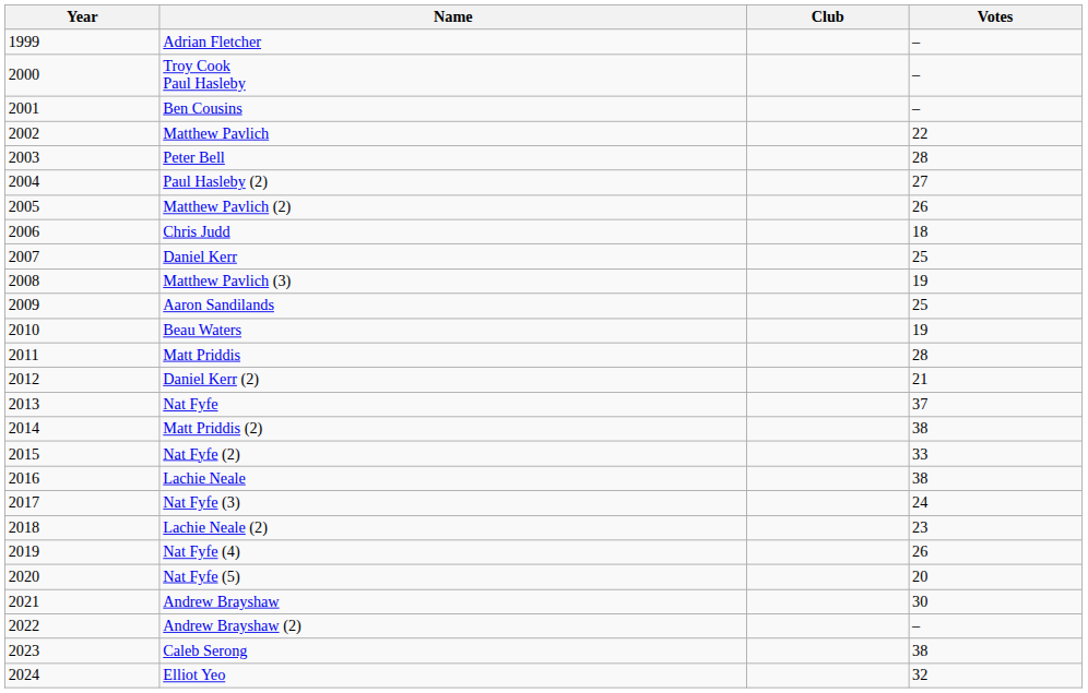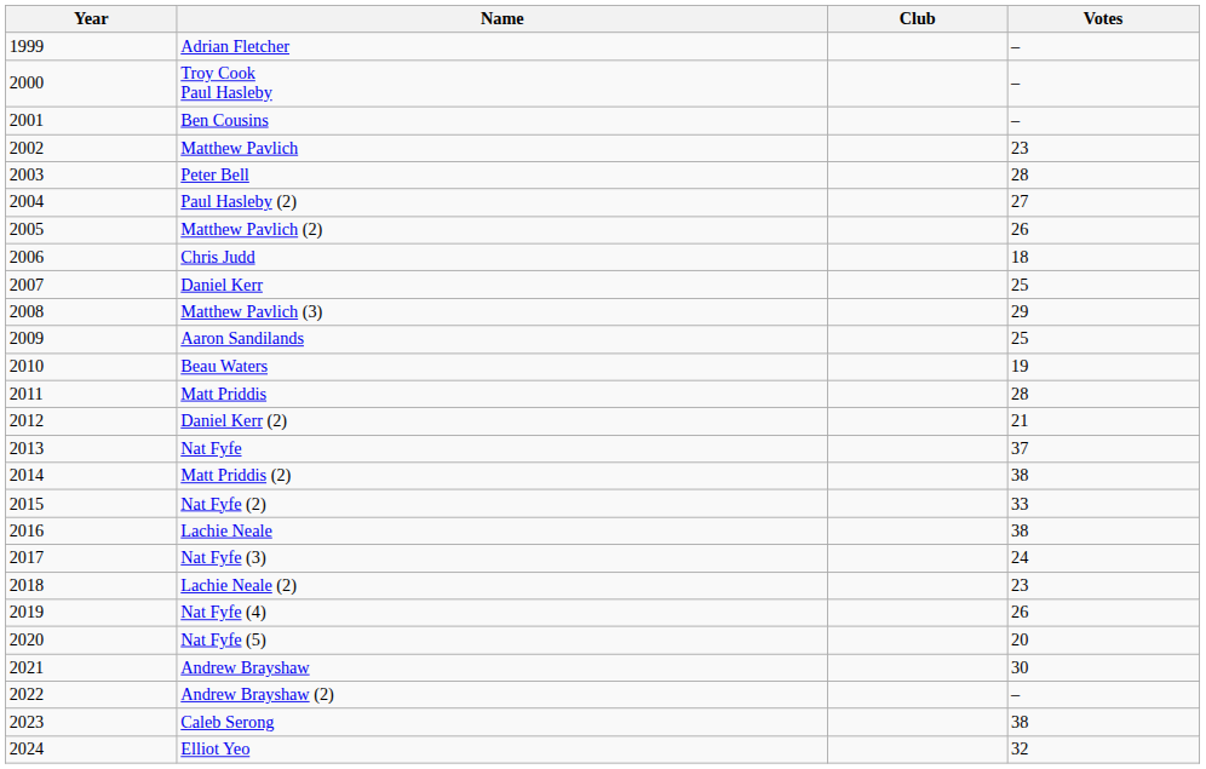 <table class="wikitable" width="70%">
 <tr>
 <th>Year</th>
 <th>Name</th>
 <th>Club</th>
 <th>Votes</th>
 </tr>
 <tr>
 <td>1999</td>
 <td><a href='#'>Adrian Fletcher</a></td>
 <td></td>
 <td>–</td>
 </tr>
 <tr>
 <td>2000</td>
 <td><a href='#'>Troy Cook</a><br><a href='#'>Paul Hasleby</a></td>
 <td><br></td>
 <td>–</td>
 </tr>
 <tr>
 <td>2001</td>
 <td><a href='#'>Ben Cousins</a></td>
 <td></td>
 <td>–</td>
 </tr>
 <tr>
 <td>2002</td>
 <td><a href='#'>Matthew Pavlich</a></td>
 <td></td>
-<td>22</td>
+<td>23</td>
 </tr>
 <tr>
 <td>2003</td>
 <td><a href='#'>Peter Bell</a></td>
 <td></td>
 <td>28</td>
 </tr>
 <tr>
 <td>2004</td>
 <td><a href='#'>Paul Hasleby</a> (2)</td>
 <td></td>
 <td>27</td>
 </tr>
 <tr>
 <td>2005</td>
 <td><a href='#'>Matthew Pavlich</a> (2)</td>
 <td></td>
 <td>26</td>
 </tr>
 <tr>
 <td>2006</td>
 <td><a href='#'>Chris Judd</a></td>
 <td></td>
 <td>18</td>
 </tr>
 <tr>
 <td>2007</td>
 <td><a href='#'>Daniel Kerr</a></td>
 <td></td>
 <td>25</td>
 </tr>
 <tr>
 <td>2008</td>
 <td><a href='#'>Matthew Pavlich</a> (3)</td>
 <td></td>
-<td>19</td>
+<td>29</td>
 </tr>
 <tr>
 <td>2009</td>
 <td><a href='#'>Aaron Sandilands</a></td>
 <td></td>
 <td>25</td>
 </tr>
 <tr>
 <td>2010</td>
 <td><a href='#'>Beau Waters</a></td>
 <td></td>
 <td>19</td>
 </tr>
 <tr>
 <td>2011</td>
 <td><a href='#'>Matt Priddis</a></td>
 <td></td>
 <td>28</td>
 </tr>
 <tr>
 <td>2012</td>
 <td><a href='#'>Daniel Kerr</a> (2)</td>
 <td></td>
 <td>21</td>
 </tr>
 <tr>
 <td>2013</td>
 <td><a href='#'>Nat Fyfe</a></td>
 <td></td>
 <td>37</td>
 </tr>
 <tr>
 <td>2014</td>
 <td><a href='#'>Matt Priddis</a> (2)</td>
 <td></td>
 <td>38</td>
 </tr>
 <tr>
 <td>2015</td>
 <td><a href='#'>Nat Fyfe</a> (2)</td>
 <td></td>
 <td>33</td>
 </tr>
 <tr>
 <td>2016</td>
 <td><a href='#'>Lachie Neale</a></td>
 <td></td>
 <td>38</td>
 </tr>
 <tr>
 <td>2017</td>
 <td><a href='#'>Nat Fyfe</a> (3)</td>
 <td></td>
 <td>24</td>
 </tr>
 <tr>
 <td>2018</td>
 <td><a href='#'>Lachie Neale</a> (2)</td>
 <td></td>
 <td>23</td>
 </tr>
 <tr>
 <td>2019</td>
 <td><a href='#'>Nat Fyfe</a> (4)</td>
 <td></td>
 <td>26</td>
 </tr>
 <tr>
 <td>2020</td>
 <td><a href='#'>Nat Fyfe</a> (5)</td>
 <td></td>
 <td>20</td>
 </tr>
 <tr>
 <td>2021</td>
 <td><a href='#'>Andrew Brayshaw</a></td>
 <td></td>
 <td>30</td>
 </tr>
 <tr>
 <td>2022</td>
 <td><a href='#'>Andrew Brayshaw</a> (2)</td>
 <td></td>
 <td>–</td>
 </tr>
 <tr>
 <td>2023</td>
 <td><a href='#'>Caleb Serong</a></td>
 <td></td>
 <td>38</td>
 </tr>
 <tr>
 <td>2024</td>
 <td><a href='#'>Elliot Yeo</a></td>
 <td></td>
 <td>32</td>
 </tr>
 </table>
